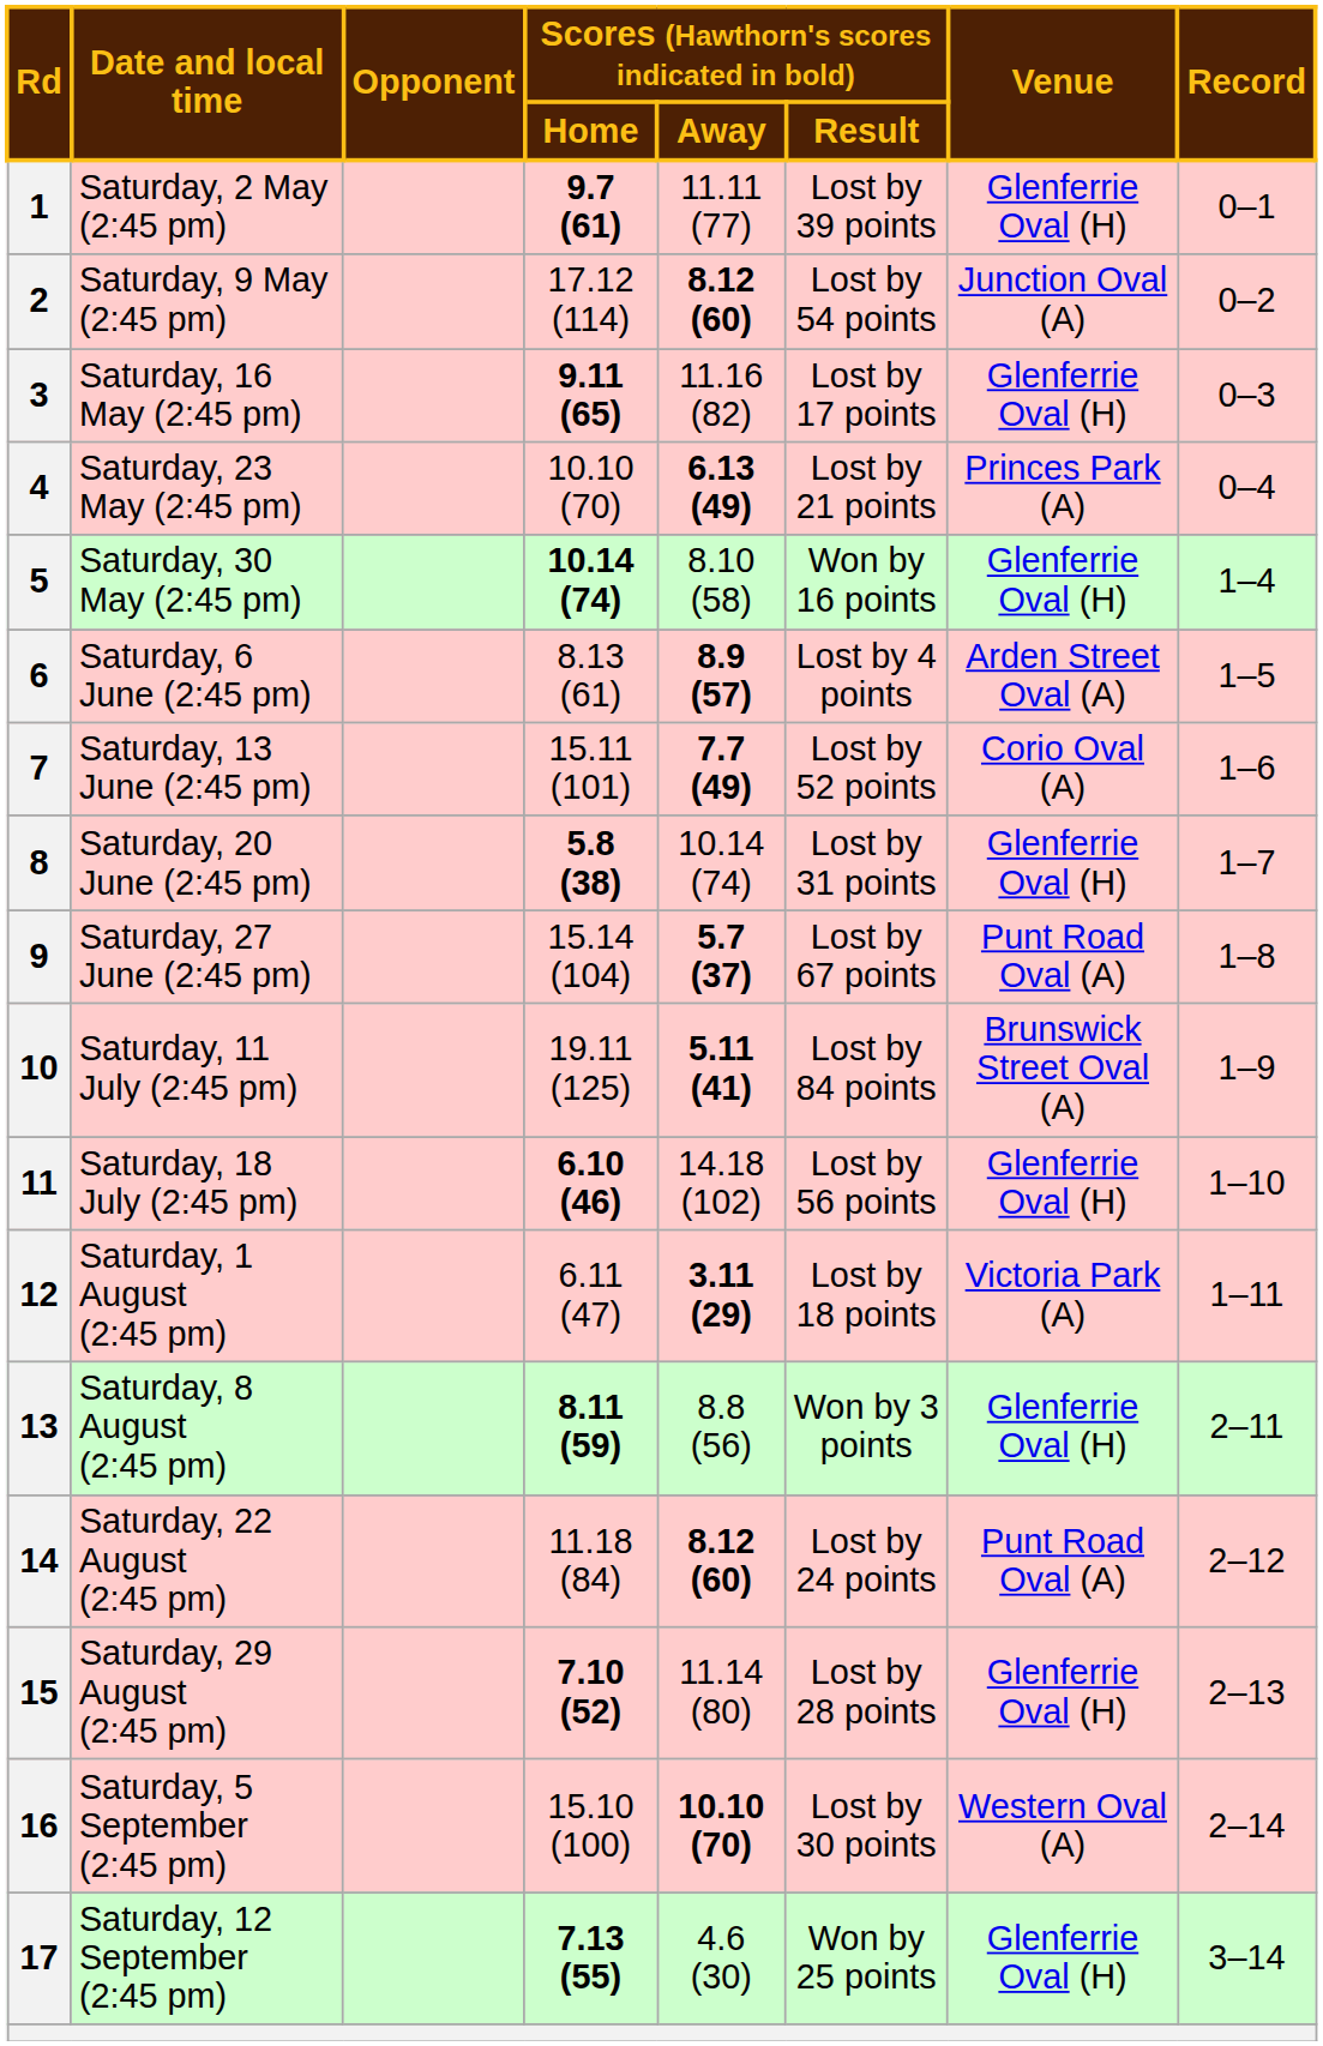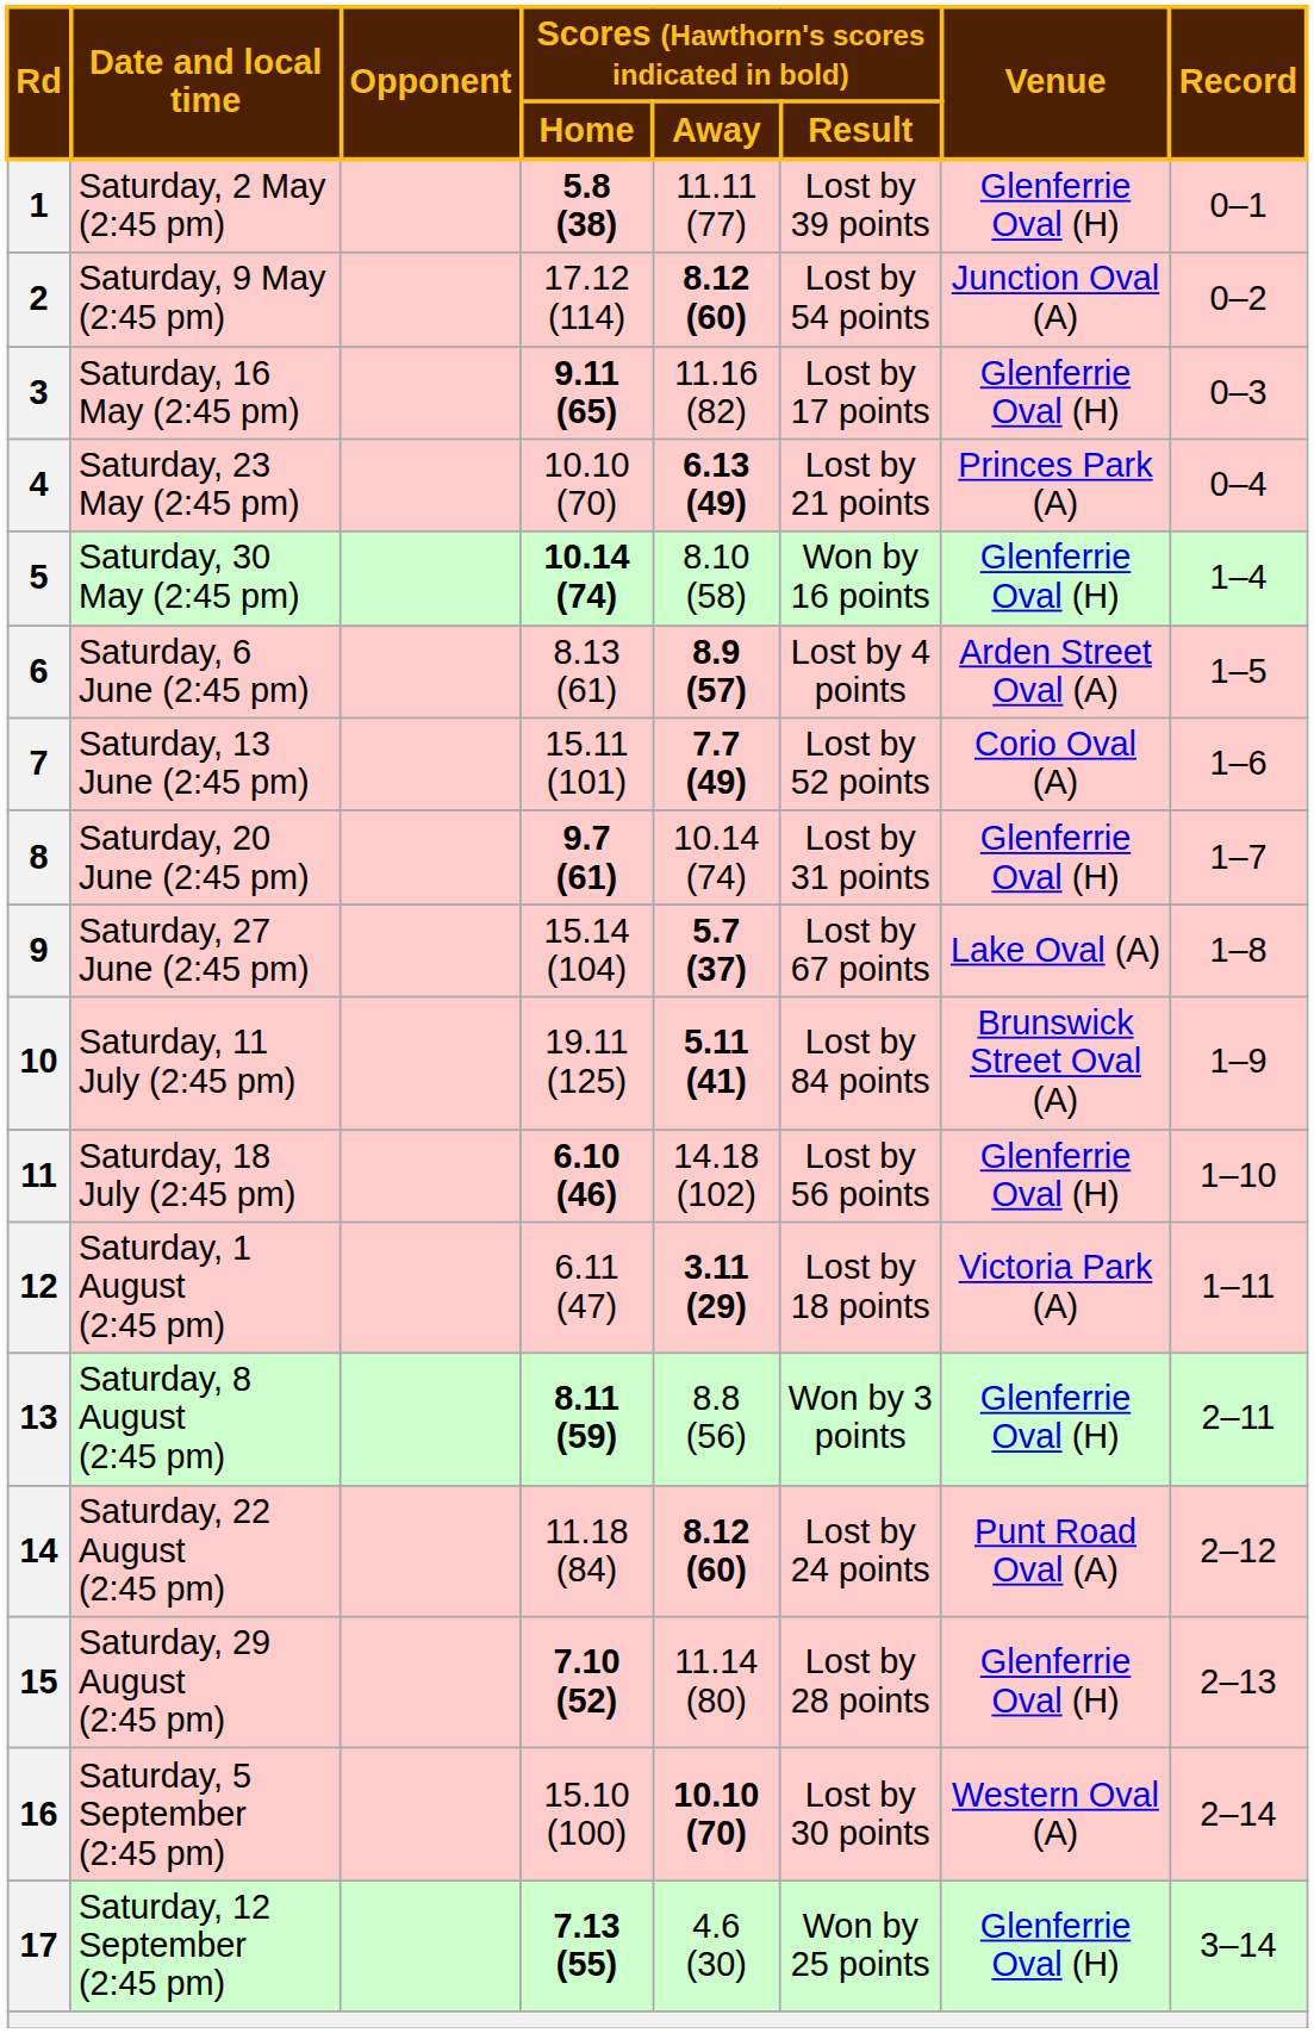 <table class="wikitable" style="text-align:center">
 <tr>
 <th rowspan="2" style="background: #4D2004; color: #FBBF15; border: solid #FBBF15 2px">Rd</th>
 <th rowspan="2" style="background: #4D2004; color: #FBBF15; border: solid #FBBF15 2px">Date and local time</th>
 <th rowspan="2" style="background: #4D2004; color: #FBBF15; border: solid #FBBF15 2px">Opponent</th>
 <th colspan="3" style="background: #4D2004; color: #FBBF15; border: solid #FBBF15 2px">Scores <small>(Hawthorn's scores indicated in <strong>bold</strong>)</small></th>
 <th rowspan="2" style="background: #4D2004; color: #FBBF15; border: solid #FBBF15 2px">Venue</th>
 <th rowspan="2" style="background: #4D2004; color: #FBBF15; border: solid #FBBF15 2px">Record</th>
 </tr>
 <tr>
 <th style="background: #4D2004; color: #FBBF15; border: solid #FBBF15 2px">Home</th>
 <th style="background: #4D2004; color: #FBBF15; border: solid #FBBF15 2px">Away</th>
 <th style="background: #4D2004; color: #FBBF15; border: solid #FBBF15 2px">Result</th>
 </tr>
 <tr style="background:#fcc;">
 <th>1</th>
 <td align=left>Saturday, 2 May (2:45 pm)</td>
 <td align=left></td>
-<td><strong>9.7 (61)</strong></td>
+<td><strong>5.8 (38)</strong></td>
 <td>11.11 (77)</td>
 <td>Lost by 39 points</td>
 <td><a href='#'>Glenferrie Oval</a> (H)</td>
 <td>0–1</td>
 </tr>
 <tr style="background:#fcc;">
 <th>2</th>
 <td align=left>Saturday, 9 May (2:45 pm)</td>
 <td align=left></td>
 <td>17.12 (114)</td>
 <td><strong>8.12 (60)</strong></td>
 <td>Lost by 54 points</td>
 <td><a href='#'>Junction Oval</a> (A)</td>
 <td>0–2</td>
 </tr>
 <tr style="background:#fcc;">
 <th>3</th>
 <td align=left>Saturday, 16 May (2:45 pm)</td>
 <td align=left></td>
 <td><strong>9.11 (65)</strong></td>
 <td>11.16 (82)</td>
 <td>Lost by 17 points</td>
 <td><a href='#'>Glenferrie Oval</a> (H)</td>
 <td>0–3</td>
 </tr>
 <tr style="background:#fcc;">
 <th>4</th>
 <td align=left>Saturday, 23 May (2:45 pm)</td>
 <td align=left></td>
 <td>10.10 (70)</td>
 <td><strong>6.13 (49)</strong></td>
 <td>Lost by 21 points</td>
 <td><a href='#'>Princes Park</a> (A)</td>
 <td>0–4</td>
 </tr>
 <tr style="background:#cfc">
 <th>5</th>
 <td align=left>Saturday, 30 May (2:45 pm)</td>
 <td align=left></td>
 <td><strong>10.14 (74)</strong></td>
 <td>8.10 (58)</td>
 <td>Won by 16 points</td>
 <td><a href='#'>Glenferrie Oval</a> (H)</td>
 <td>1–4</td>
 </tr>
 <tr style="background:#fcc;">
 <th>6</th>
 <td align=left>Saturday, 6 June (2:45 pm)</td>
 <td align=left></td>
 <td>8.13 (61)</td>
 <td><strong>8.9 (57)</strong></td>
 <td>Lost by 4 points</td>
 <td><a href='#'>Arden Street Oval</a> (A)</td>
 <td>1–5</td>
 </tr>
 <tr style="background:#fcc;">
 <th>7</th>
 <td align=left>Saturday, 13 June (2:45 pm)</td>
 <td align=left></td>
 <td>15.11 (101)</td>
 <td><strong>7.7 (49)</strong></td>
 <td>Lost by 52 points</td>
 <td><a href='#'>Corio Oval</a> (A)</td>
 <td>1–6</td>
 </tr>
 <tr style="background:#fcc;">
 <th>8</th>
 <td align=left>Saturday, 20 June (2:45 pm)</td>
 <td align=left></td>
-<td><strong>5.8 (38)</strong></td>
+<td><strong>9.7 (61)</strong></td>
 <td>10.14 (74)</td>
 <td>Lost by 31 points</td>
 <td><a href='#'>Glenferrie Oval</a> (H)</td>
 <td>1–7</td>
 </tr>
 <tr style="background:#fcc;">
 <th>9</th>
 <td align=left>Saturday, 27 June (2:45 pm)</td>
 <td align=left></td>
 <td>15.14 (104)</td>
 <td><strong>5.7 (37)</strong></td>
 <td>Lost by 67 points</td>
-<td><a href='#'>Punt Road Oval</a> (A)</td>
+<td><a href='#'>Lake Oval</a> (A)</td>
 <td>1–8</td>
 </tr>
 <tr style="background:#fcc;">
 <th>10</th>
 <td align=left>Saturday, 11 July (2:45 pm)</td>
 <td align=left></td>
 <td>19.11 (125)</td>
 <td><strong>5.11 (41)</strong></td>
 <td>Lost by 84 points</td>
 <td><a href='#'>Brunswick Street Oval</a> (A)</td>
 <td>1–9</td>
 </tr>
 <tr style="background:#fcc;">
 <th>11</th>
 <td align=left>Saturday, 18 July (2:45 pm)</td>
 <td align=left></td>
 <td><strong>6.10 (46)</strong></td>
 <td>14.18 (102)</td>
 <td>Lost by 56 points</td>
 <td><a href='#'>Glenferrie Oval</a> (H)</td>
 <td>1–10</td>
 </tr>
 <tr style="background:#fcc;">
 <th>12</th>
 <td align=left>Saturday, 1 August (2:45 pm)</td>
 <td align=left></td>
 <td>6.11 (47)</td>
 <td><strong>3.11 (29)</strong></td>
 <td>Lost by 18 points</td>
 <td><a href='#'>Victoria Park</a> (A)</td>
 <td>1–11</td>
 </tr>
 <tr style="background:#cfc">
 <th>13</th>
 <td align=left>Saturday, 8 August (2:45 pm)</td>
 <td align=left></td>
 <td><strong>8.11 (59)</strong></td>
 <td>8.8 (56)</td>
 <td>Won by 3 points</td>
 <td><a href='#'>Glenferrie Oval</a> (H)</td>
 <td>2–11</td>
 </tr>
 <tr style="background:#fcc;">
 <th>14</th>
 <td align=left>Saturday, 22 August (2:45 pm)</td>
 <td align=left></td>
 <td>11.18 (84)</td>
 <td><strong>8.12 (60)</strong></td>
 <td>Lost by 24 points</td>
 <td><a href='#'>Punt Road Oval</a> (A)</td>
 <td>2–12</td>
 </tr>
 <tr style="background:#fcc;">
 <th>15</th>
 <td align=left>Saturday, 29 August (2:45 pm)</td>
 <td align=left></td>
 <td><strong>7.10 (52)</strong></td>
 <td>11.14 (80)</td>
 <td>Lost by 28 points</td>
 <td><a href='#'>Glenferrie Oval</a> (H)</td>
 <td>2–13</td>
 </tr>
 <tr style="background:#fcc;">
 <th>16</th>
 <td align=left>Saturday, 5 September (2:45 pm)</td>
 <td align=left></td>
 <td>15.10 (100)</td>
 <td><strong>10.10 (70)</strong></td>
 <td>Lost by 30 points</td>
 <td><a href='#'>Western Oval</a> (A)</td>
 <td>2–14</td>
 </tr>
 <tr style="background:#cfc">
 <th>17</th>
 <td align=left>Saturday, 12 September (2:45 pm)</td>
 <td align=left></td>
 <td><strong>7.13 (55)</strong></td>
 <td>4.6 (30)</td>
 <td>Won by 25 points</td>
 <td><a href='#'>Glenferrie Oval</a> (H)</td>
 <td>3–14</td>
 </tr>
 <tr>
 <th colspan="8"></th>
 </tr>
 </table>
